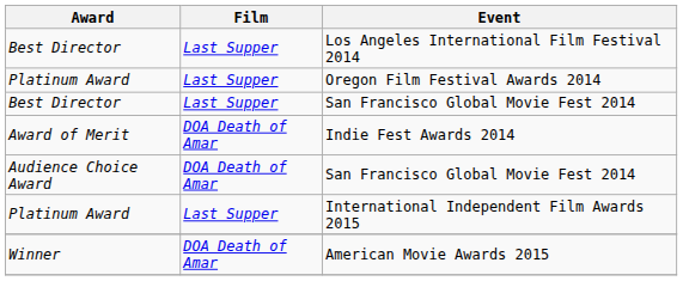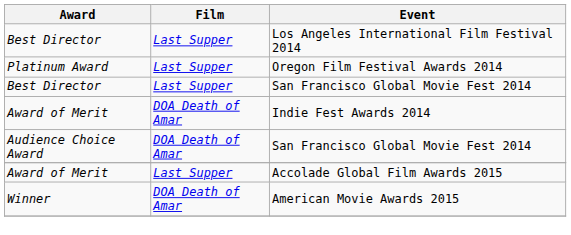 <table class="wikitable">
 <tr>
 <th>Award</th>
 <th>Film</th>
 <th>Event</th>
 </tr>
 <tr>
 <td><em>Best Director</em></td>
 <td><em><a href='#'>Last Supper</a></em></td>
 <td>Los Angeles International Film Festival 2014 </td>
 </tr>
 <tr>
 <td><em>Platinum Award</em></td>
 <td><em><a href='#'>Last Supper</a></em></td>
 <td>Oregon Film Festival Awards 2014 </td>
 </tr>
 <tr>
 <td><em>Best Director</em></td>
 <td><em><a href='#'>Last Supper</a></em></td>
 <td>San Francisco Global Movie Fest 2014 </td>
 </tr>
 <tr>
 <td><em>Award of Merit</em></td>
 <td><em><a href='#'>DOA Death of Amar</a></em></td>
 <td>Indie Fest Awards 2014 </td>
 </tr>
 <tr>
 <td><em>Audience Choice Award</em></td>
 <td><em><a href='#'>DOA Death of Amar</a></em></td>
 <td>San Francisco Global Movie Fest 2014 </td>
 </tr>
 <tr>
-<td><em>Platinum Award</em></td>
-<td><em><a href='#'>Last Supper</a></em></td>
-<td>International Independent Film Awards 2015 </td>
 </tr>
 <tr>
+<td><em>Award of Merit</em></td>
+<td><em><a href='#'>Last Supper</a></em></td>
+<td>Accolade Global Film Awards 2015 </td>
 </tr>
 <tr>
 <td><em>Winner</em></td>
 <td><em><a href='#'>DOA Death of Amar</a></em></td>
 <td>American Movie Awards 2015 </td>
 </tr>
 <tr>
 </tr>
 </table>
